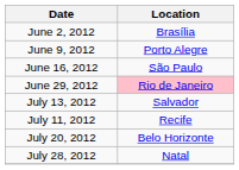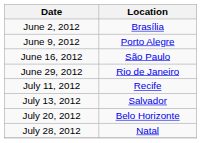 <table class="wikitable" style="text-align:center; line-height:17px; width:25%;">
 <tr>
 <th>Date</th>
 <th>Location</th>
 </tr>
 <tr>
 <td>June 2, 2012</td>
 <td><a href='#'>Brasília</a></td>
 </tr>
 <tr>
 <td>June 9, 2012</td>
 <td><a href='#'>Porto Alegre</a></td>
 </tr>
 <tr>
 <td>June 16, 2012</td>
 <td><a href='#'>São Paulo</a></td>
 </tr>
 <tr>
 <td>June 29, 2012</td>
-<td style="background: pink;"><a href='#'>Rio de Janeiro</a></td>
+<td><a href='#'>Rio de Janeiro</a></td>
+</tr>
+<tr>
+<td>July 11, 2012</td>
+<td><a href='#'>Recife</a></td>
 </tr>
 <tr>
 <td>July 13, 2012</td>
 <td><a href='#'>Salvador</a></td>
-</tr>
-<tr>
-<td>July 11, 2012</td>
-<td><a href='#'>Recife</a></td>
 </tr>
 <tr>
 <td>July 20, 2012</td>
 <td><a href='#'>Belo Horizonte</a></td>
 </tr>
 <tr>
 <td>July 28, 2012</td>
 <td><a href='#'>Natal</a></td>
 </tr>
 <tr>
 </tr>
 </table>
